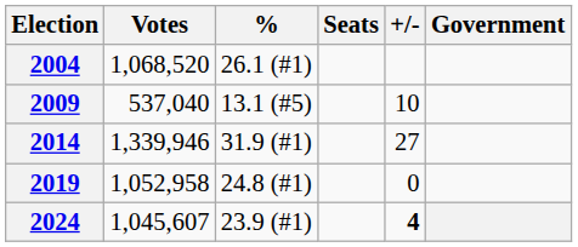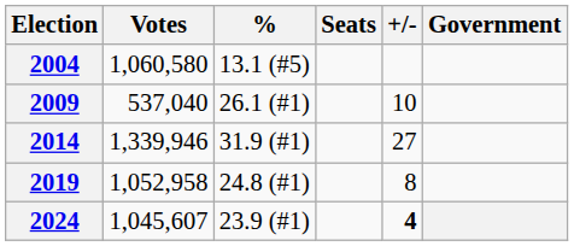 <table class="wikitable" style="text-align:right;">
 <tr>
 <th>Election</th>
 <th>Votes</th>
 <th>%</th>
 <th>Seats</th>
 <th>+/-</th>
 <th>Government</th>
 </tr>
 <tr>
 <th><a href='#'>2004</a></th>
-<td>1,068,520</td>
-<td>26.1 (#1)</td>
+<td>1,060,580</td>
+<td>13.1 (#5)</td>
 <td></td>
 <td></td>
 <td></td>
 </tr>
 <tr>
 <th><a href='#'>2009</a></th>
 <td>537,040</td>
-<td>13.1 (#5)</td>
+<td>26.1 (#1)</td>
 <td></td>
 <td> 10</td>
 <td></td>
 </tr>
 <tr>
 <th><a href='#'>2014</a></th>
 <td>1,339,946</td>
 <td>31.9 (#1)</td>
 <td></td>
 <td> 27</td>
 <td></td>
 </tr>
 <tr>
 <th><a href='#'>2019</a></th>
 <td>1,052,958</td>
 <td>24.8 (#1)</td>
 <td></td>
-<td> 0</td>
+<td> 8</td>
 <td></td>
 </tr>
 <tr>
 <th><a href='#'>2024</a></th>
 <td>1,045,607</td>
 <td>23.9 (#1)</td>
 <td></td>
 <td><strong> 4</strong></td>
 <th></th>
 </tr>
 </table>
